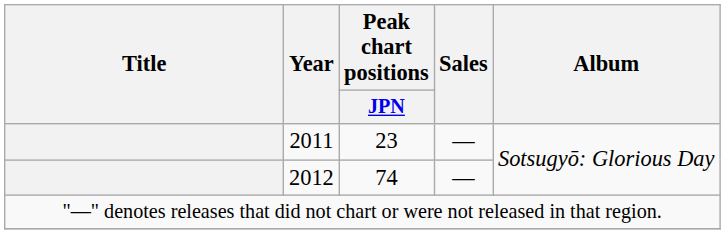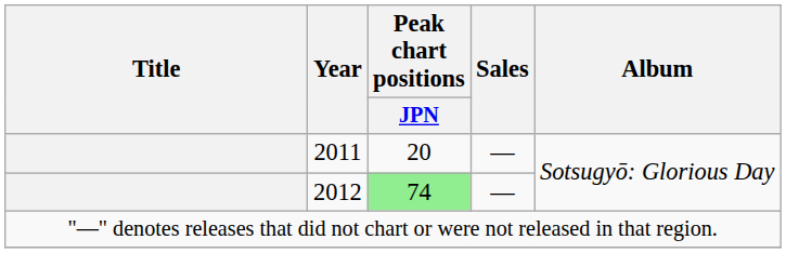 <table class="wikitable plainrowheaders" style="text-align:center;">
 <tr>
 <th scope="col" rowspan="2" style="width:12em;">Title</th>
 <th scope="col" rowspan="2">Year</th>
 <th scope="col" colspan="1">Peak chart positions</th>
 <th scope="col" rowspan="2">Sales</th>
 <th scope="col" rowspan="2">Album</th>
 </tr>
 <tr>
 <th scope="col" style="width:3em;font-size:90%;"><a href='#'>JPN</a><br></th>
 </tr>
 <tr>
 <th scope="row"></th>
 <td>2011</td>
-<td>23</td>
+<td>20</td>
 <td>—</td>
 <td rowspan="2"><em>Sotsugyō: Glorious Day</em></td>
 </tr>
 <tr>
 <th scope="row"><br></th>
 <td>2012</td>
-<td>74</td>
+<td style="background: lightgreen;">74</td>
 <td>—</td>
 </tr>
 <tr>
 <td colspan="5" style="font-size:90%;">"—" denotes releases that did not chart or were not released in that region.</td>
 </tr>
 <tr>
 </tr>
 </table>
